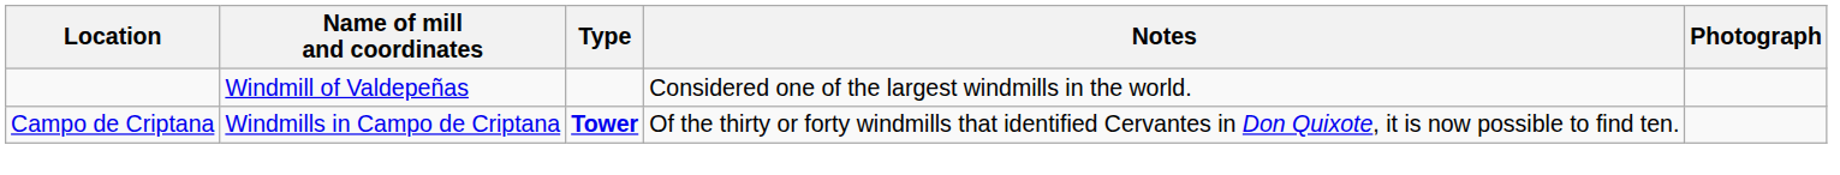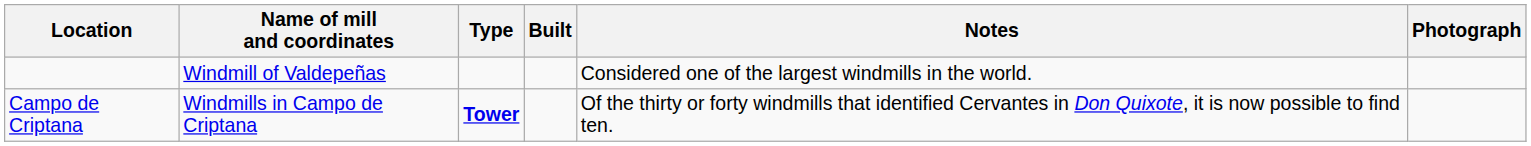 <table class="wikitable">
 <tr>
 <th>Location</th>
 <th>Name of mill<br>and coordinates</th>
 <th>Type</th>
+<th>Built</th>
 <th>Notes</th>
 <th>Photograph</th>
 </tr>
 <tr>
 <td></td>
 <td><a href='#'>Windmill of Valdepeñas</a></td>
+<td></td>
 <td></td>
 <td>Considered one of the largest windmills in the world.</td>
 <td></td>
 </tr>
 <tr>
 <td><a href='#'>Campo de Criptana</a></td>
 <td><a href='#'>Windmills in Campo de Criptana</a></td>
 <td><strong><a href='#'>Tower</a></strong></td>
+<td></td>
 <td>Of the thirty or forty windmills that identified Cervantes in <em><a href='#'>Don Quixote</a></em>, it is now possible to find ten.</td>
 <td></td>
 </tr>
 </table>
